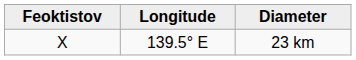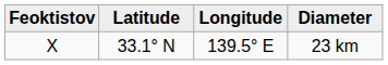 <table class="wikitable">
 <tr>
 <th width="25%" style="background:#eeeeee;">Feoktistov</th>
+<th width="25%" style="background:#eeeeee;">Latitude</th>
 <th width="25%" style="background:#eeeeee;">Longitude</th>
 <th width="25%" style="background:#eeeeee;">Diameter</th>
 </tr>
 <tr>
 <td align="center">X</td>
+<td align="center">33.1° N</td>
 <td align="center">139.5° E</td>
 <td align="center">23 km</td>
 </tr>
 </table>
